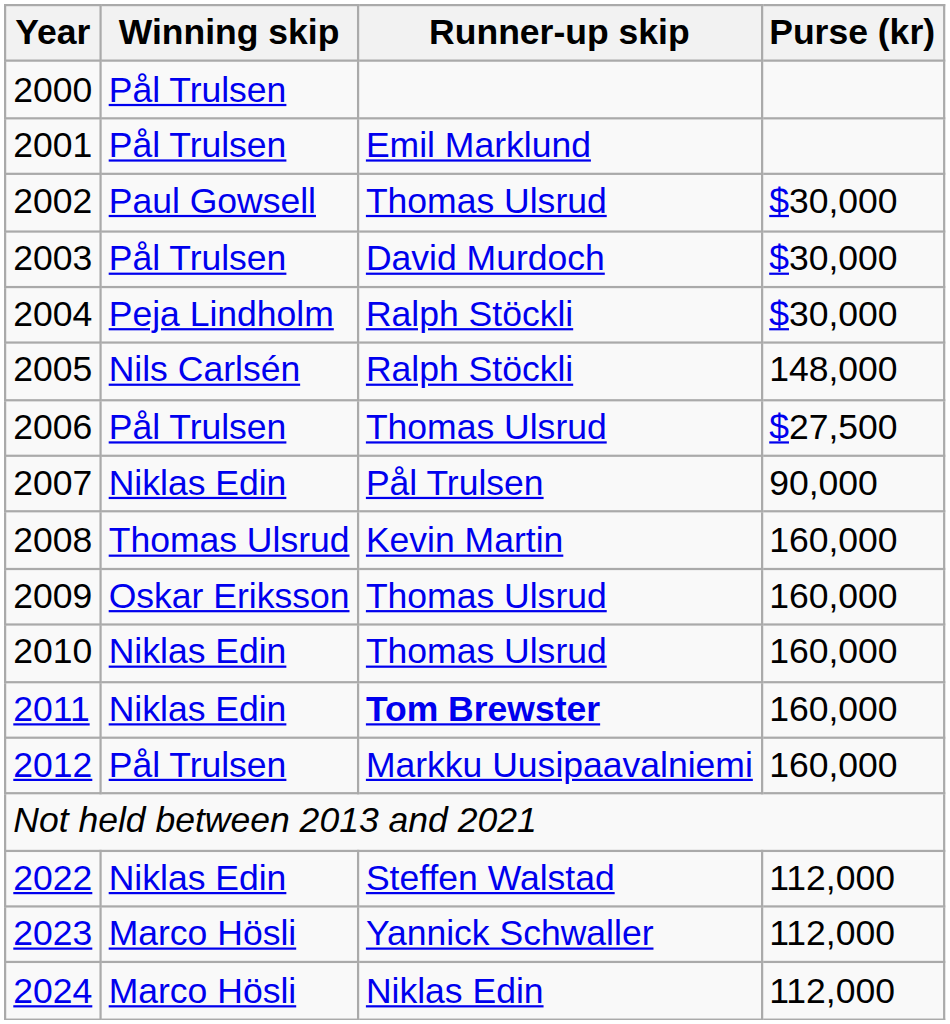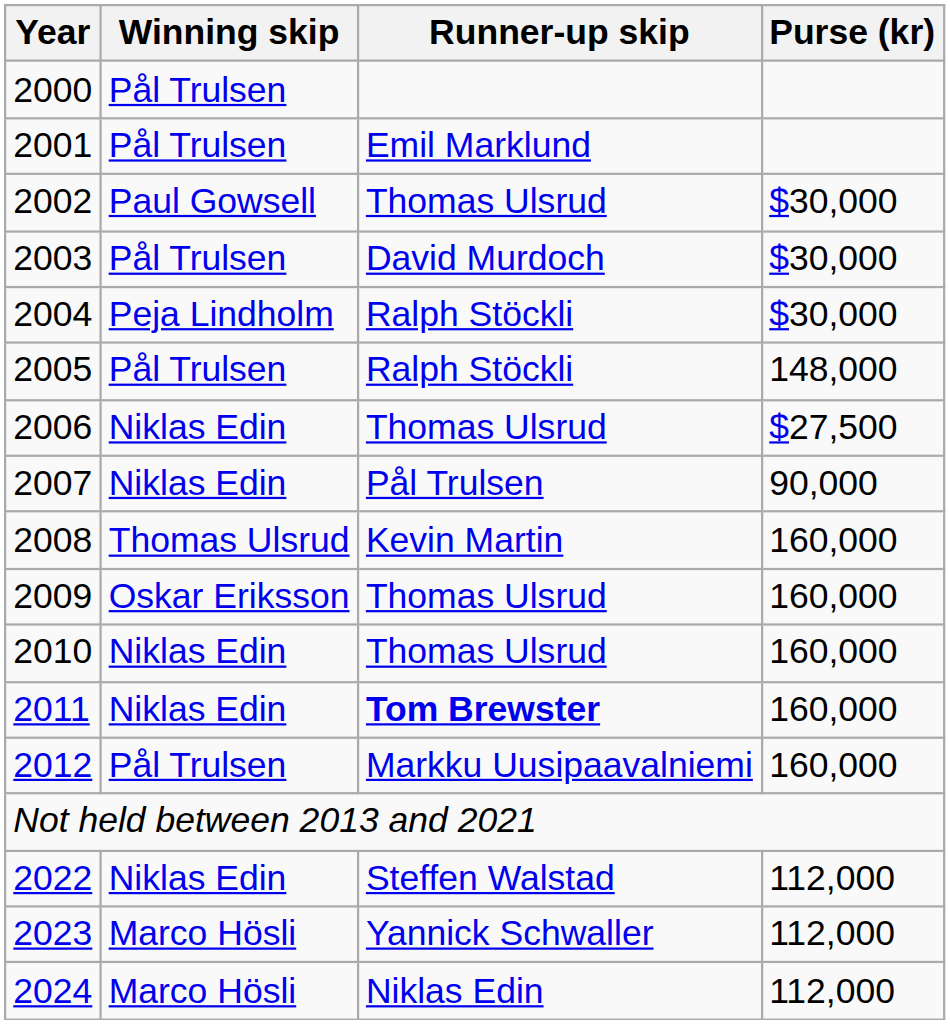 <table class="wikitable">
 <tr>
 <th>Year</th>
 <th>Winning skip</th>
 <th>Runner-up skip</th>
 <th>Purse (kr)</th>
 </tr>
 <tr>
 <td>2000</td>
 <td> <a href='#'>Pål Trulsen</a></td>
 <td></td>
 <td></td>
 </tr>
 <tr>
 <td>2001</td>
 <td> <a href='#'>Pål Trulsen</a></td>
 <td> <a href='#'>Emil Marklund</a></td>
 <td></td>
 </tr>
 <tr>
 <td>2002</td>
 <td> <a href='#'>Paul Gowsell</a></td>
 <td> <a href='#'>Thomas Ulsrud</a></td>
 <td><a href='#'>$</a>30,000</td>
 </tr>
 <tr>
 <td>2003</td>
 <td> <a href='#'>Pål Trulsen</a></td>
 <td> <a href='#'>David Murdoch</a></td>
 <td><a href='#'>$</a>30,000</td>
 </tr>
 <tr>
 <td>2004</td>
 <td> <a href='#'>Peja Lindholm</a></td>
 <td> <a href='#'>Ralph Stöckli</a></td>
 <td><a href='#'>$</a>30,000</td>
 </tr>
 <tr>
 <td>2005</td>
-<td> <a href='#'>Nils Carlsén</a></td>
+<td> <a href='#'>Pål Trulsen</a></td>
 <td> <a href='#'>Ralph Stöckli</a></td>
 <td>148,000</td>
 </tr>
 <tr>
 <td>2006</td>
-<td> <a href='#'>Pål Trulsen</a></td>
+<td> <a href='#'>Niklas Edin</a></td>
 <td> <a href='#'>Thomas Ulsrud</a></td>
 <td><a href='#'>$</a>27,500</td>
 </tr>
 <tr>
 <td>2007</td>
 <td> <a href='#'>Niklas Edin</a></td>
 <td> <a href='#'>Pål Trulsen</a></td>
 <td>90,000</td>
 </tr>
 <tr>
 <td>2008</td>
 <td> <a href='#'>Thomas Ulsrud</a></td>
 <td> <a href='#'>Kevin Martin</a></td>
 <td>160,000</td>
 </tr>
 <tr>
 <td>2009</td>
 <td> <a href='#'>Oskar Eriksson</a></td>
 <td> <a href='#'>Thomas Ulsrud</a></td>
 <td>160,000</td>
 </tr>
 <tr>
 <td>2010</td>
 <td> <a href='#'>Niklas Edin</a></td>
 <td> <a href='#'>Thomas Ulsrud</a></td>
 <td>160,000</td>
 </tr>
 <tr>
 <td><a href='#'>2011</a></td>
 <td> <a href='#'>Niklas Edin</a></td>
 <td><strong> <a href='#'>Tom Brewster</a></strong></td>
 <td>160,000</td>
 </tr>
 <tr>
 <td><a href='#'>2012</a></td>
 <td> <a href='#'>Pål Trulsen</a></td>
 <td> <a href='#'>Markku Uusipaavalniemi</a></td>
 <td>160,000</td>
 </tr>
 <tr>
 <td colspan="4"><em>Not held between 2013 and 2021</em></td>
 </tr>
 <tr>
 <td><a href='#'>2022</a></td>
 <td> <a href='#'>Niklas Edin</a></td>
 <td> <a href='#'>Steffen Walstad</a></td>
 <td>112,000</td>
 </tr>
 <tr>
 <td><a href='#'>2023</a></td>
 <td> <a href='#'>Marco Hösli</a></td>
 <td> <a href='#'>Yannick Schwaller</a></td>
 <td>112,000</td>
 </tr>
 <tr>
 <td><a href='#'>2024</a></td>
 <td> <a href='#'>Marco Hösli</a></td>
 <td> <a href='#'>Niklas Edin</a></td>
 <td>112,000</td>
 </tr>
 </table>
